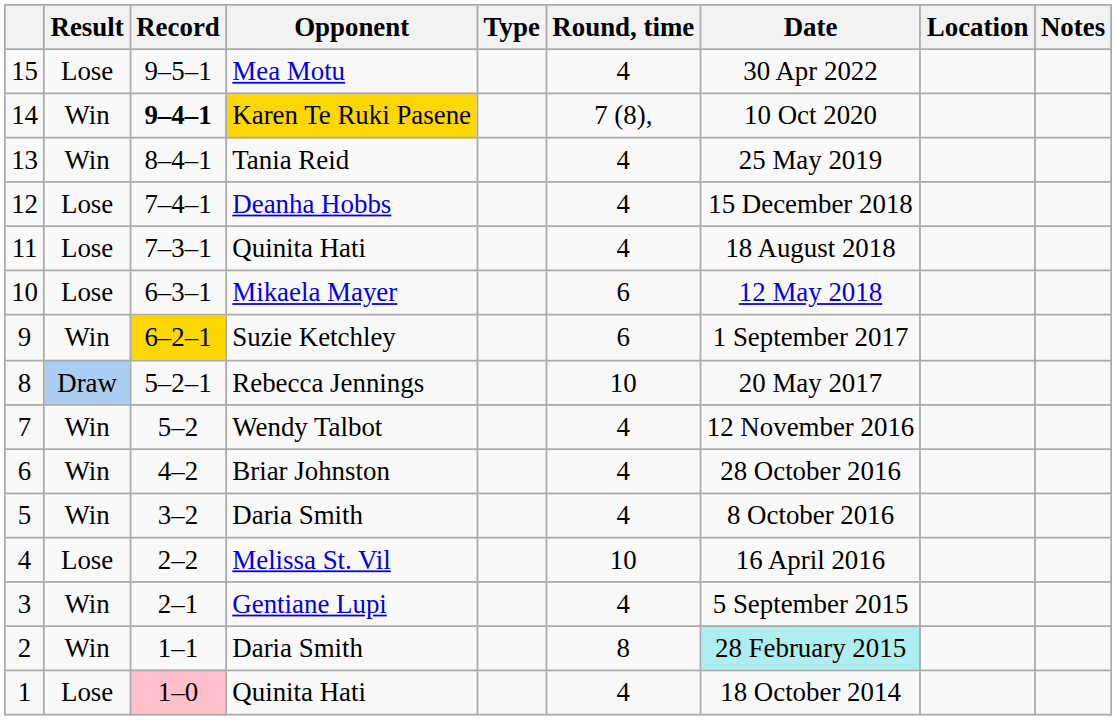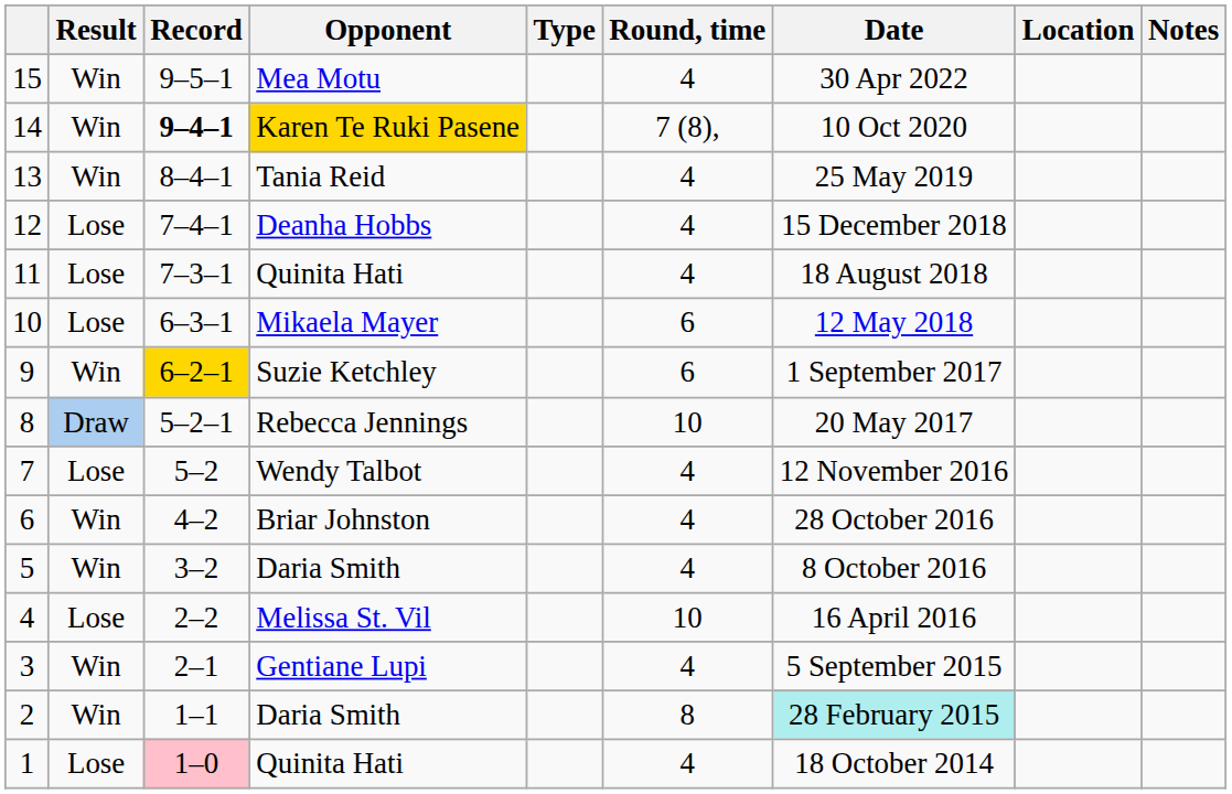 <table class="wikitable" style="text-align:center; font-size:95%">
 <tr>
 <th></th>
 <th>Result</th>
 <th>Record</th>
 <th>Opponent</th>
 <th>Type</th>
 <th>Round, time</th>
 <th>Date</th>
 <th>Location</th>
 <th>Notes</th>
 </tr>
 <tr>
 <td>15</td>
-<td>Lose</td>
+<td>Win</td>
 <td>9–5–1</td>
 <td style="text-align:left;"> <a href='#'>Mea Motu</a></td>
 <td></td>
 <td>4</td>
 <td>30 Apr 2022</td>
 <td style="text-align:left;"> </td>
 <td style="text-align:left;"></td>
 </tr>
 <tr>
 <td>14</td>
 <td>Win</td>
 <td><strong>9–4–1</strong></td>
 <td style="background: gold; text-align:left;"> Karen Te Ruki Pasene</td>
 <td></td>
 <td>7 (8), </td>
 <td>10 Oct 2020</td>
 <td style="text-align:left;"> </td>
 <td style="text-align:left;"></td>
 </tr>
 <tr>
 <td>13</td>
 <td>Win</td>
 <td>8–4–1</td>
 <td style="text-align:left;"> Tania Reid</td>
 <td></td>
 <td>4</td>
 <td>25 May 2019</td>
 <td style="text-align:left;"> </td>
 <td style="text-align:left;"></td>
 </tr>
 <tr>
 <td>12</td>
 <td>Lose</td>
 <td>7–4–1</td>
 <td style="text-align:left;"> <a href='#'>Deanha Hobbs</a></td>
 <td></td>
 <td>4</td>
 <td>15 December 2018</td>
 <td style="text-align:left;"> </td>
 <td style="text-align:left;"></td>
 </tr>
 <tr>
 <td>11</td>
 <td>Lose</td>
 <td>7–3–1</td>
 <td style="text-align:left;"> Quinita Hati</td>
 <td></td>
 <td>4</td>
 <td>18 August 2018</td>
 <td style="text-align:left;"> </td>
 <td style="text-align:left;"></td>
 </tr>
 <tr>
 <td>10</td>
 <td>Lose</td>
 <td>6–3–1</td>
 <td style="text-align:left;"> <a href='#'>Mikaela Mayer</a></td>
 <td></td>
 <td>6</td>
 <td><a href='#'>12 May 2018</a></td>
 <td style="text-align:left;"> </td>
 <td style="text-align:left;"></td>
 </tr>
 <tr>
 <td>9</td>
 <td>Win</td>
 <td style="background: gold;">6–2–1</td>
 <td style="text-align:left;"> Suzie Ketchley</td>
 <td></td>
 <td>6</td>
 <td>1 September 2017</td>
 <td style="text-align:left;"> </td>
 <td style="text-align:left;"></td>
 </tr>
 <tr>
 <td>8</td>
 <td style="background:#abcdef;">Draw</td>
 <td>5–2–1</td>
 <td style="text-align:left;"> Rebecca Jennings</td>
 <td></td>
 <td>10</td>
 <td>20 May 2017</td>
 <td style="text-align:left;"> </td>
 <td style="text-align:left;"></td>
 </tr>
 <tr>
 <td>7</td>
-<td>Win</td>
+<td>Lose</td>
 <td>5–2</td>
 <td style="text-align:left;"> Wendy Talbot</td>
 <td></td>
 <td>4</td>
 <td>12 November 2016</td>
 <td style="text-align:left;"> </td>
 <td></td>
 </tr>
 <tr>
 <td>6</td>
 <td>Win</td>
 <td>4–2</td>
 <td style="text-align:left;"> Briar Johnston</td>
 <td></td>
 <td>4</td>
 <td>28 October 2016</td>
 <td style="text-align:left;"> </td>
 <td></td>
 </tr>
 <tr>
 <td>5</td>
 <td>Win</td>
 <td>3–2</td>
 <td style="text-align:left;"> Daria Smith</td>
 <td></td>
 <td>4</td>
 <td>8 October 2016</td>
 <td style="text-align:left;"> </td>
 <td></td>
 </tr>
 <tr>
 <td>4</td>
 <td>Lose</td>
 <td>2–2</td>
 <td style="text-align:left;"> <a href='#'>Melissa St. Vil</a></td>
 <td></td>
 <td>10</td>
 <td>16 April 2016</td>
 <td style="text-align:left;"> </td>
 <td style="text-align:left;"></td>
 </tr>
 <tr>
 <td>3</td>
 <td>Win</td>
 <td>2–1</td>
 <td style="text-align:left;"> <a href='#'>Gentiane Lupi</a></td>
 <td></td>
 <td>4</td>
 <td>5 September 2015</td>
 <td style="text-align:left;"> </td>
 <td style="text-align:left;"></td>
 </tr>
 <tr>
 <td>2</td>
 <td>Win</td>
 <td>1–1</td>
 <td style="text-align:left;"> Daria Smith</td>
 <td></td>
 <td>8</td>
 <td style="background: paleturquoise;">28 February 2015</td>
 <td style="text-align:left;"> </td>
 <td></td>
 </tr>
 <tr>
 <td>1</td>
 <td>Lose</td>
 <td style="background: pink;">1–0</td>
 <td style="text-align:left;"> Quinita Hati</td>
 <td></td>
 <td>4</td>
 <td>18 October 2014</td>
 <td style="text-align:left;"> </td>
 <td style="text-align:left;"></td>
 </tr>
 </table>
